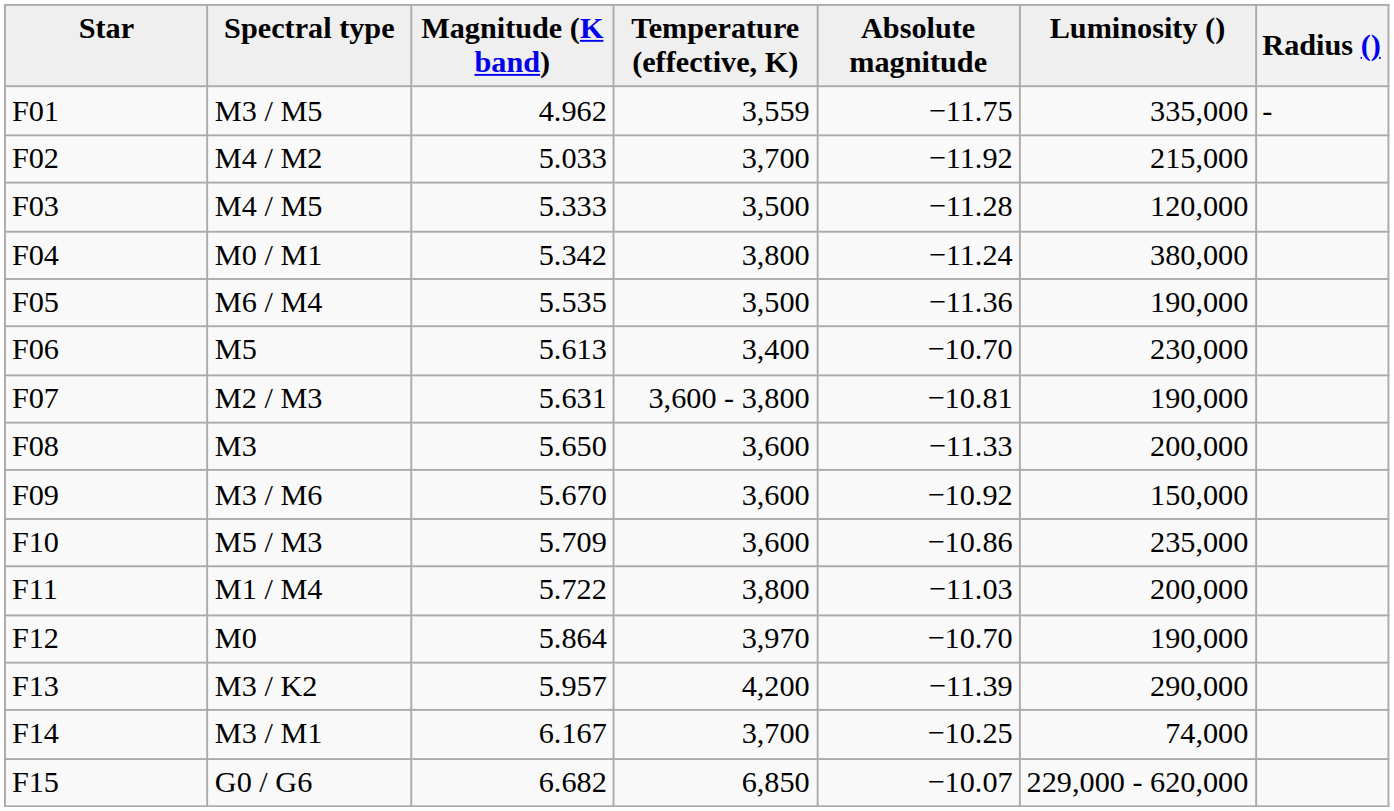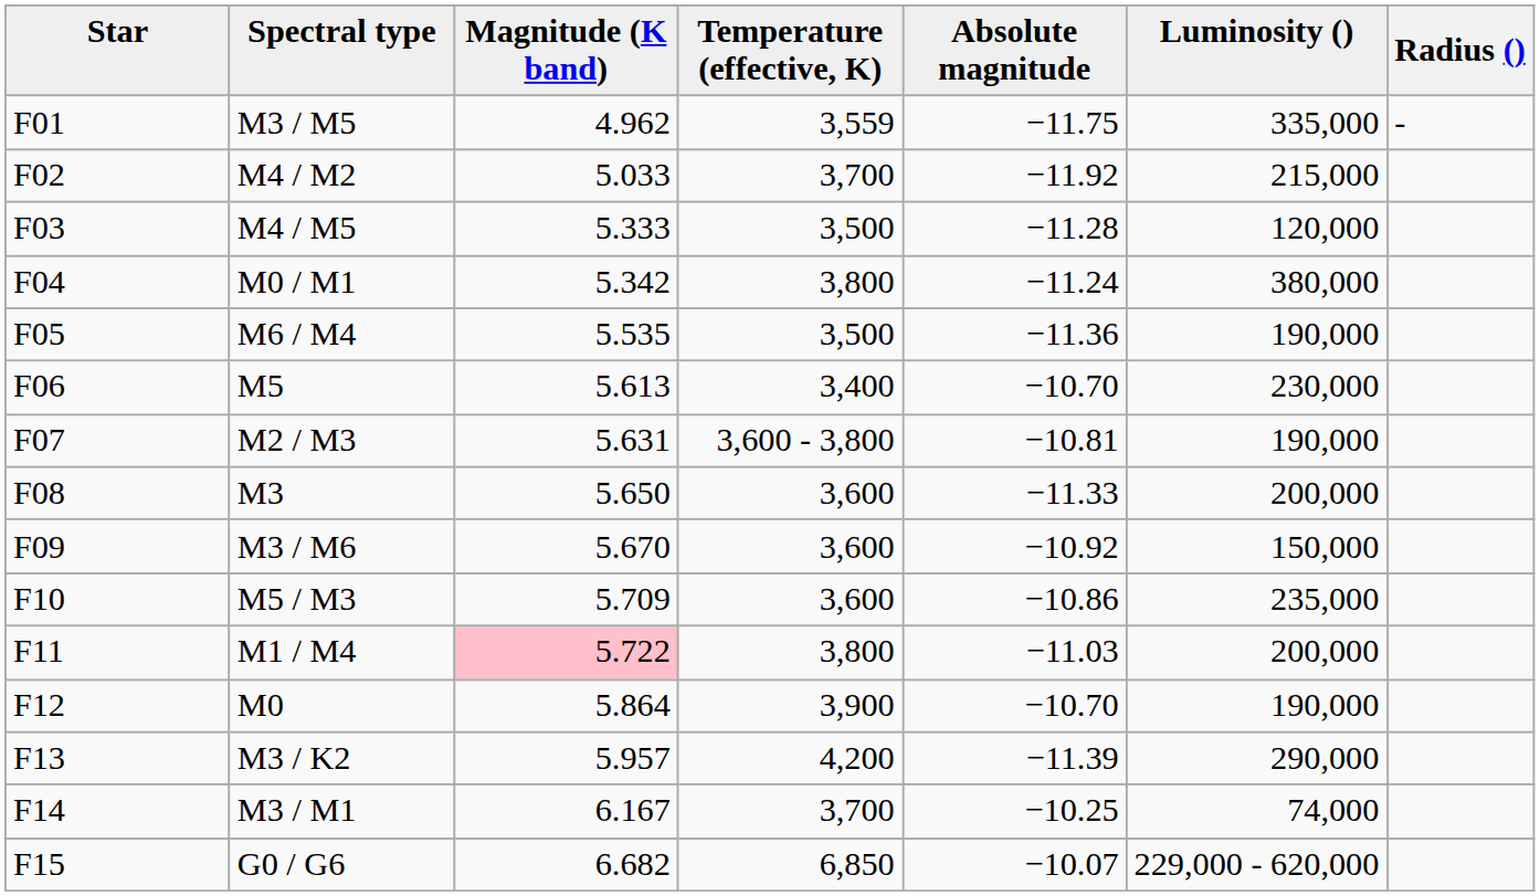 <table class="wikitable sortable">
 <tr>
 <th style="background:#efefef;" valign="top" width="100">Star</th>
 <th style="background:#efefef;" valign="top" width="100">Spectral type</th>
 <th style="background:#efefef;" valign="top" width="100">Magnitude (<a href='#'>K band</a>)</th>
 <th style="background:#efefef;" valign="top" width="100">Temperature (effective, K)</th>
 <th style="background:#efefef;" valign="top" width="100">Absolute magnitude</th>
 <th style="background:#efefef;" valign="top">Luminosity ()</th>
 <th>Radius <a href='#'>()</a></th>
 </tr>
 <tr>
 <td>F01</td>
 <td>M3 / M5</td>
 <td align="right">4.962</td>
 <td align="right">3,559</td>
 <td align="right">−11.75</td>
 <td align="right">335,000</td>
 <td> -</td>
 </tr>
 <tr>
 <td>F02</td>
 <td>M4 / M2</td>
 <td align="right">5.033</td>
 <td align="right">3,700</td>
 <td align="right">−11.92</td>
 <td align="right">215,000</td>
 <td></td>
 </tr>
 <tr>
 <td>F03</td>
 <td>M4 / M5</td>
 <td align="right">5.333</td>
 <td align="right">3,500</td>
 <td align="right">−11.28</td>
 <td align="right">120,000</td>
 <td></td>
 </tr>
 <tr>
 <td>F04</td>
 <td>M0 / M1</td>
 <td align="right">5.342</td>
 <td align="right">3,800</td>
 <td align="right">−11.24</td>
 <td align="right">380,000</td>
 <td></td>
 </tr>
 <tr>
 <td>F05</td>
 <td>M6 / M4</td>
 <td align="right">5.535</td>
 <td align="right">3,500</td>
 <td align="right">−11.36</td>
 <td align="right">190,000</td>
 <td></td>
 </tr>
 <tr>
 <td>F06</td>
 <td>M5</td>
 <td align="right">5.613</td>
 <td align="right">3,400</td>
 <td align="right">−10.70</td>
 <td align="right">230,000</td>
 <td></td>
 </tr>
 <tr>
 <td>F07</td>
 <td>M2 / M3</td>
 <td align="right">5.631</td>
 <td align="right">3,600 - 3,800</td>
 <td align="right">−10.81</td>
 <td align="right">190,000</td>
 <td></td>
 </tr>
 <tr>
 <td>F08</td>
 <td>M3</td>
 <td align="right">5.650</td>
 <td align="right">3,600</td>
 <td align="right">−11.33</td>
 <td align="right">200,000</td>
 <td></td>
 </tr>
 <tr>
 <td>F09</td>
 <td>M3 / M6</td>
 <td align="right">5.670</td>
 <td align="right">3,600</td>
 <td align="right">−10.92</td>
 <td align="right">150,000</td>
 <td></td>
 </tr>
 <tr>
 <td>F10</td>
 <td>M5 / M3</td>
 <td align="right">5.709</td>
 <td align="right">3,600</td>
 <td align="right">−10.86</td>
 <td align="right">235,000</td>
 <td></td>
 </tr>
 <tr>
 <td>F11</td>
 <td>M1 / M4</td>
-<td align="right">5.722</td>
+<td align="right" style="background: pink;">5.722</td>
 <td align="right">3,800</td>
 <td align="right">−11.03</td>
 <td align="right">200,000</td>
 <td></td>
 </tr>
 <tr>
 <td>F12</td>
 <td>M0</td>
 <td align="right">5.864</td>
-<td align="right">3,970</td>
+<td align="right">3,900</td>
 <td align="right">−10.70</td>
 <td align="right">190,000</td>
 <td></td>
 </tr>
 <tr>
 <td>F13</td>
 <td>M3 / K2</td>
 <td align="right">5.957</td>
 <td align="right">4,200</td>
 <td align="right">−11.39</td>
 <td align="right">290,000</td>
 <td></td>
 </tr>
 <tr>
 <td>F14</td>
 <td>M3 / M1</td>
 <td align="right">6.167</td>
 <td align="right">3,700</td>
 <td align="right">−10.25</td>
 <td align="right">74,000</td>
 <td></td>
 </tr>
 <tr>
 <td>F15</td>
 <td>G0 / G6</td>
 <td align="right">6.682</td>
 <td align="right">6,850</td>
 <td align="right">−10.07</td>
 <td align="right">229,000 - 620,000</td>
 <td></td>
 </tr>
 </table>
